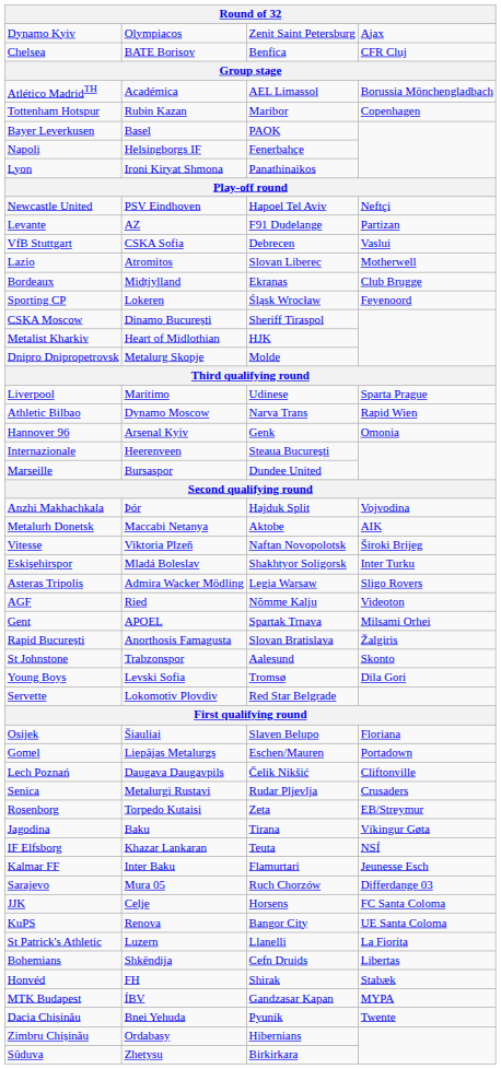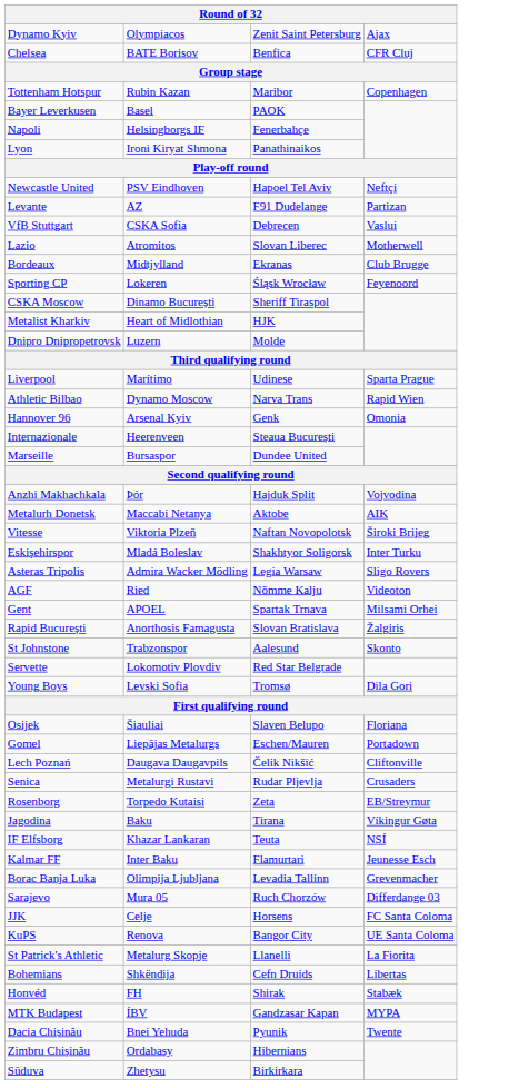 <table class="wikitable">
 <tr>
 <th colspan=4><a href='#'>Round of 32</a></th>
 </tr>
 <tr>
 <td> <a href='#'>Dynamo Kyiv</a> </td>
 <td> <a href='#'>Olympiacos</a> </td>
 <td> <a href='#'>Zenit Saint Petersburg</a> </td>
 <td> <a href='#'>Ajax</a> </td>
 </tr>
 <tr>
 <td> <a href='#'>Chelsea</a> </td>
 <td> <a href='#'>BATE Borisov</a> </td>
 <td> <a href='#'>Benfica</a> </td>
 <td> <a href='#'>CFR Cluj</a> </td>
 </tr>
 <tr>
 <th colspan=4><a href='#'>Group stage</a></th>
-</tr>
-<tr>
-<td> <a href='#'>Atlético Madrid</a><sup><a href='#'>TH</a></sup> </td>
-<td> <a href='#'>Académica</a> </td>
-<td> <a href='#'>AEL Limassol</a> </td>
-<td> <a href='#'>Borussia Mönchengladbach</a> </td>
 </tr>
 <tr>
 <td> <a href='#'>Tottenham Hotspur</a> </td>
 <td> <a href='#'>Rubin Kazan</a> </td>
 <td> <a href='#'>Maribor</a> </td>
 <td> <a href='#'>Copenhagen</a> </td>
 </tr>
 <tr>
 <td> <a href='#'>Bayer Leverkusen</a> </td>
 <td> <a href='#'>Basel</a> </td>
 <td> <a href='#'>PAOK</a> </td>
 <td rowspan=3></td>
 </tr>
 <tr>
 <td> <a href='#'>Napoli</a> </td>
 <td> <a href='#'>Helsingborgs IF</a> </td>
 <td> <a href='#'>Fenerbahçe</a> </td>
 </tr>
 <tr>
 <td> <a href='#'>Lyon</a> </td>
 <td> <a href='#'>Ironi Kiryat Shmona</a> </td>
 <td> <a href='#'>Panathinaikos</a> </td>
 </tr>
 <tr>
 <th colspan=4><a href='#'>Play-off round</a></th>
 </tr>
 <tr>
 <td> <a href='#'>Newcastle United</a> </td>
 <td> <a href='#'>PSV Eindhoven</a> </td>
 <td> <a href='#'>Hapoel Tel Aviv</a> </td>
 <td> <a href='#'>Neftçi</a> </td>
 </tr>
 <tr>
 <td> <a href='#'>Levante</a> </td>
 <td> <a href='#'>AZ</a> </td>
 <td> <a href='#'>F91 Dudelange</a> </td>
 <td> <a href='#'>Partizan</a> </td>
 </tr>
 <tr>
 <td> <a href='#'>VfB Stuttgart</a> </td>
 <td> <a href='#'>CSKA Sofia</a> </td>
 <td> <a href='#'>Debrecen</a> </td>
 <td> <a href='#'>Vaslui</a> </td>
 </tr>
 <tr>
 <td> <a href='#'>Lazio</a> </td>
 <td> <a href='#'>Atromitos</a> </td>
 <td> <a href='#'>Slovan Liberec</a> </td>
 <td> <a href='#'>Motherwell</a> </td>
 </tr>
 <tr>
 <td> <a href='#'>Bordeaux</a> </td>
 <td> <a href='#'>Midtjylland</a> </td>
 <td> <a href='#'>Ekranas</a> </td>
 <td> <a href='#'>Club Brugge</a> </td>
 </tr>
 <tr>
 <td> <a href='#'>Sporting CP</a> </td>
 <td> <a href='#'>Lokeren</a> </td>
 <td> <a href='#'>Śląsk Wrocław</a> </td>
 <td> <a href='#'>Feyenoord</a> </td>
 </tr>
 <tr>
 <td> <a href='#'>CSKA Moscow</a> </td>
 <td> <a href='#'>Dinamo București</a> </td>
 <td> <a href='#'>Sheriff Tiraspol</a> </td>
 <td rowspan=3></td>
 </tr>
 <tr>
 <td> <a href='#'>Metalist Kharkiv</a> </td>
 <td> <a href='#'>Heart of Midlothian</a> </td>
 <td> <a href='#'>HJK</a> </td>
 </tr>
 <tr>
 <td> <a href='#'>Dnipro Dnipropetrovsk</a> </td>
-<td> <a href='#'>Metalurg Skopje</a> </td>
+<td> <a href='#'>Luzern</a> </td>
 <td> <a href='#'>Molde</a> </td>
 </tr>
 <tr>
 <th colspan=4><a href='#'>Third qualifying round</a></th>
 </tr>
 <tr>
 <td> <a href='#'>Liverpool</a> </td>
 <td> <a href='#'>Marítimo</a> </td>
 <td> <a href='#'>Udinese</a> </td>
 <td> <a href='#'>Sparta Prague</a> </td>
 </tr>
 <tr>
 <td> <a href='#'>Athletic Bilbao</a> </td>
 <td> <a href='#'>Dynamo Moscow</a> </td>
 <td> <a href='#'>Narva Trans</a> </td>
 <td> <a href='#'>Rapid Wien</a> </td>
 </tr>
 <tr>
 <td> <a href='#'>Hannover 96</a> </td>
 <td> <a href='#'>Arsenal Kyiv</a> </td>
 <td> <a href='#'>Genk</a> </td>
 <td> <a href='#'>Omonia</a> </td>
 </tr>
 <tr>
 <td> <a href='#'>Internazionale</a> </td>
 <td> <a href='#'>Heerenveen</a> </td>
 <td> <a href='#'>Steaua București</a> </td>
 <td rowspan=2></td>
 </tr>
 <tr>
 <td> <a href='#'>Marseille</a> </td>
 <td> <a href='#'>Bursaspor</a> </td>
 <td> <a href='#'>Dundee United</a> </td>
 </tr>
 <tr>
 <th colspan=4><a href='#'>Second qualifying round</a></th>
 </tr>
 <tr>
 <td> <a href='#'>Anzhi Makhachkala</a> </td>
 <td> <a href='#'>Þór</a> </td>
 <td> <a href='#'>Hajduk Split</a> </td>
 <td> <a href='#'>Vojvodina</a> </td>
 </tr>
 <tr>
 <td> <a href='#'>Metalurh Donetsk</a> </td>
 <td> <a href='#'>Maccabi Netanya</a> </td>
 <td> <a href='#'>Aktobe</a> </td>
 <td> <a href='#'>AIK</a> </td>
 </tr>
 <tr>
 <td> <a href='#'>Vitesse</a> </td>
 <td> <a href='#'>Viktoria Plzeň</a> </td>
 <td> <a href='#'>Naftan Novopolotsk</a> </td>
 <td> <a href='#'>Široki Brijeg</a> </td>
 </tr>
 <tr>
 <td> <a href='#'>Eskişehirspor</a> </td>
 <td> <a href='#'>Mladá Boleslav</a> </td>
 <td> <a href='#'>Shakhtyor Soligorsk</a> </td>
 <td> <a href='#'>Inter Turku</a> </td>
 </tr>
 <tr>
 <td> <a href='#'>Asteras Tripolis</a> </td>
 <td> <a href='#'>Admira Wacker Mödling</a> </td>
 <td> <a href='#'>Legia Warsaw</a> </td>
 <td> <a href='#'>Sligo Rovers</a> </td>
 </tr>
 <tr>
 <td> <a href='#'>AGF</a> </td>
 <td> <a href='#'>Ried</a> </td>
 <td> <a href='#'>Nõmme Kalju</a> </td>
 <td> <a href='#'>Videoton</a> </td>
 </tr>
 <tr>
 <td> <a href='#'>Gent</a> </td>
 <td> <a href='#'>APOEL</a> </td>
 <td> <a href='#'>Spartak Trnava</a> </td>
 <td> <a href='#'>Milsami Orhei</a> </td>
 </tr>
 <tr>
 <td> <a href='#'>Rapid București</a> </td>
 <td> <a href='#'>Anorthosis Famagusta</a> </td>
 <td> <a href='#'>Slovan Bratislava</a> </td>
 <td> <a href='#'>Žalgiris</a> </td>
 </tr>
 <tr>
 <td> <a href='#'>St Johnstone</a> </td>
 <td> <a href='#'>Trabzonspor</a> </td>
 <td> <a href='#'>Aalesund</a> </td>
 <td> <a href='#'>Skonto</a> </td>
 </tr>
 <tr>
+<td> <a href='#'>Servette</a> </td>
+<td> <a href='#'>Lokomotiv Plovdiv</a> </td>
+<td> <a href='#'>Red Star Belgrade</a> </td>
+<td></td>
+</tr>
+<tr>
 <td> <a href='#'>Young Boys</a> </td>
 <td> <a href='#'>Levski Sofia</a> </td>
 <td> <a href='#'>Tromsø</a> </td>
 <td> <a href='#'>Dila Gori</a> </td>
-</tr>
-<tr>
-<td> <a href='#'>Servette</a> </td>
-<td> <a href='#'>Lokomotiv Plovdiv</a> </td>
-<td> <a href='#'>Red Star Belgrade</a> </td>
-<td></td>
 </tr>
 <tr>
 <th colspan=4><a href='#'>First qualifying round</a></th>
 </tr>
 <tr>
 <td> <a href='#'>Osijek</a> </td>
 <td> <a href='#'>Šiauliai</a> </td>
 <td> <a href='#'>Slaven Belupo</a> </td>
 <td> <a href='#'>Floriana</a> </td>
 </tr>
 <tr>
 <td> <a href='#'>Gomel</a> </td>
 <td> <a href='#'>Liepājas Metalurgs</a> </td>
 <td> <a href='#'>Eschen/Mauren</a> </td>
 <td> <a href='#'>Portadown</a> </td>
 </tr>
 <tr>
 <td> <a href='#'>Lech Poznań</a> </td>
 <td> <a href='#'>Daugava Daugavpils</a> </td>
 <td> <a href='#'>Čelik Nikšić</a> </td>
 <td> <a href='#'>Cliftonville</a> </td>
 </tr>
 <tr>
 <td> <a href='#'>Senica</a> </td>
 <td> <a href='#'>Metalurgi Rustavi</a> </td>
 <td> <a href='#'>Rudar Pljevlja</a> </td>
 <td> <a href='#'>Crusaders</a> </td>
 </tr>
 <tr>
 <td> <a href='#'>Rosenborg</a> </td>
 <td> <a href='#'>Torpedo Kutaisi</a> </td>
 <td> <a href='#'>Zeta</a> </td>
 <td> <a href='#'>EB/Streymur</a> </td>
 </tr>
 <tr>
 <td> <a href='#'>Jagodina</a> </td>
 <td> <a href='#'>Baku</a> </td>
 <td> <a href='#'>Tirana</a> </td>
 <td> <a href='#'>Víkingur Gøta</a> </td>
 </tr>
 <tr>
 <td> <a href='#'>IF Elfsborg</a> </td>
 <td> <a href='#'>Khazar Lankaran</a> </td>
 <td> <a href='#'>Teuta</a> </td>
 <td> <a href='#'>NSÍ</a> </td>
 </tr>
 <tr>
 <td> <a href='#'>Kalmar FF</a> </td>
 <td> <a href='#'>Inter Baku</a> </td>
 <td> <a href='#'>Flamurtari</a> </td>
 <td> <a href='#'>Jeunesse Esch</a> </td>
 </tr>
 <tr>
+<td> <a href='#'>Borac Banja Luka</a> </td>
+<td> <a href='#'>Olimpija Ljubljana</a> </td>
+<td> <a href='#'>Levadia Tallinn</a> </td>
+<td> <a href='#'>Grevenmacher</a> </td>
+</tr>
+<tr>
 <td> <a href='#'>Sarajevo</a> </td>
 <td> <a href='#'>Mura 05</a> </td>
 <td> <a href='#'>Ruch Chorzów</a> </td>
 <td> <a href='#'>Differdange 03</a> </td>
 </tr>
 <tr>
 <td> <a href='#'>JJK</a> </td>
 <td> <a href='#'>Celje</a> </td>
 <td> <a href='#'>Horsens</a> </td>
 <td> <a href='#'>FC Santa Coloma</a> </td>
 </tr>
 <tr>
 <td> <a href='#'>KuPS</a> </td>
 <td> <a href='#'>Renova</a> </td>
 <td> <a href='#'>Bangor City</a> </td>
 <td> <a href='#'>UE Santa Coloma</a> </td>
 </tr>
 <tr>
 <td> <a href='#'>St Patrick's Athletic</a> </td>
-<td> <a href='#'>Luzern</a> </td>
+<td> <a href='#'>Metalurg Skopje</a> </td>
 <td> <a href='#'>Llanelli</a> </td>
 <td> <a href='#'>La Fiorita</a> </td>
 </tr>
 <tr>
 <td> <a href='#'>Bohemians</a> </td>
 <td> <a href='#'>Shkëndija</a> </td>
 <td> <a href='#'>Cefn Druids</a> </td>
 <td> <a href='#'>Libertas</a> </td>
 </tr>
 <tr>
 <td> <a href='#'>Honvéd</a> </td>
 <td> <a href='#'>FH</a> </td>
 <td> <a href='#'>Shirak</a> </td>
 <td> <a href='#'>Stabæk</a> </td>
 </tr>
 <tr>
 <td> <a href='#'>MTK Budapest</a> </td>
 <td> <a href='#'>ÍBV</a> </td>
 <td> <a href='#'>Gandzasar Kapan</a> </td>
 <td> <a href='#'>MYPA</a> </td>
 </tr>
 <tr>
 <td> <a href='#'>Dacia Chișinău</a> </td>
 <td> <a href='#'>Bnei Yehuda</a> </td>
 <td> <a href='#'>Pyunik</a> </td>
 <td> <a href='#'>Twente</a> </td>
 </tr>
 <tr>
 <td> <a href='#'>Zimbru Chișinău</a> </td>
 <td> <a href='#'>Ordabasy</a> </td>
 <td> <a href='#'>Hibernians</a> </td>
 <td rowspan=2></td>
 </tr>
 <tr>
 <td> <a href='#'>Sūduva</a> </td>
 <td> <a href='#'>Zhetysu</a> </td>
 <td> <a href='#'>Birkirkara</a> </td>
 </tr>
 </table>
